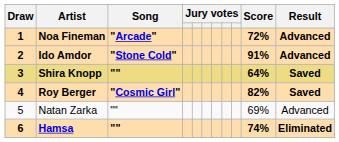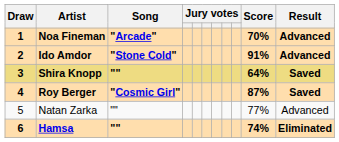 <table class="sortable wikitable" style="margin: 1em auto 1em auto; text-align:center; font-size:90%; line-height:18px;">
 <tr>
 <th rowspan="2">Draw</th>
 <th rowspan="2">Artist</th>
 <th rowspan="2">Song</th>
 <th colspan="6" class="unsortable">Jury votes</th>
 <th rowspan="2">Score</th>
 <th rowspan="2">Result</th>
 </tr>
 <tr>
 <th class="unsortable"></th>
 <th class="unsortable"></th>
 <th class="unsortable"></th>
 <th class="unsortable"></th>
 <th class="unsortable"></th>
 <th class="unsortable"></th>
 </tr>
 <tr style="font-weight:bold; background:navajowhite;">
 <td>1</td>
 <td align="left">Noa Fineman</td>
 <td align="left">"<a href='#'>Arcade</a>"</td>
 <td></td>
 <td></td>
 <td></td>
 <td></td>
 <td></td>
 <td></td>
-<td>72%</td>
+<td>70%</td>
 <td>Advanced</td>
 </tr>
 <tr style="font-weight:bold; background:navajowhite;">
 <td>2</td>
 <td align="left">Ido Amdor</td>
 <td align="left">"<a href='#'>Stone Cold</a>"</td>
 <td></td>
 <td></td>
 <td></td>
 <td></td>
 <td></td>
 <td></td>
 <td>91%</td>
 <td>Advanced</td>
 </tr>
 <tr style="font-weight:bold; background:#eedc82;">
 <td>3</td>
 <td align="left">Shira Knopp</td>
 <td align="left">""</td>
 <td></td>
 <td></td>
 <td></td>
 <td></td>
 <td></td>
 <td></td>
 <td>64%</td>
 <td>Saved</td>
 </tr>
 <tr style="font-weight:bold; background:navajowhite;">
 <td>4</td>
 <td align="left">Roy Berger</td>
 <td align="left">"<a href='#'>Cosmic Girl</a>"</td>
 <td></td>
 <td></td>
 <td></td>
 <td></td>
 <td></td>
 <td></td>
-<td>82%</td>
+<td>87%</td>
 <td>Saved</td>
 </tr>
 <tr>
 <td>5</td>
 <td align="left">Natan Zarka</td>
 <td align="left">""</td>
 <td></td>
 <td></td>
 <td></td>
 <td></td>
 <td></td>
 <td></td>
-<td>69%</td>
+<td>77%</td>
 <td>Advanced</td>
 </tr>
 <tr style="font-weight:bold; background:navajowhite;">
 <td>6</td>
 <td align="left"><a href='#'>Hamsa</a></td>
 <td align="left">""</td>
 <td></td>
 <td></td>
 <td></td>
 <td></td>
 <td></td>
 <td></td>
 <td>74%</td>
 <td>Eliminated</td>
 </tr>
 </table>
